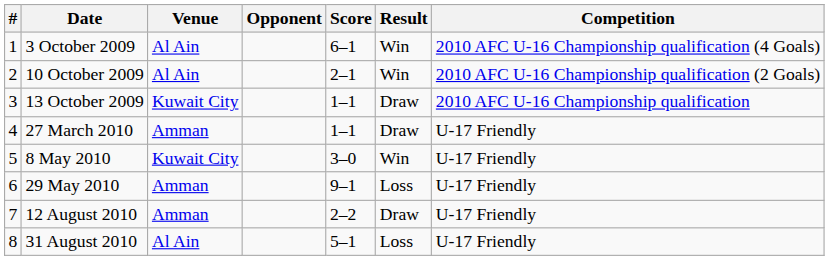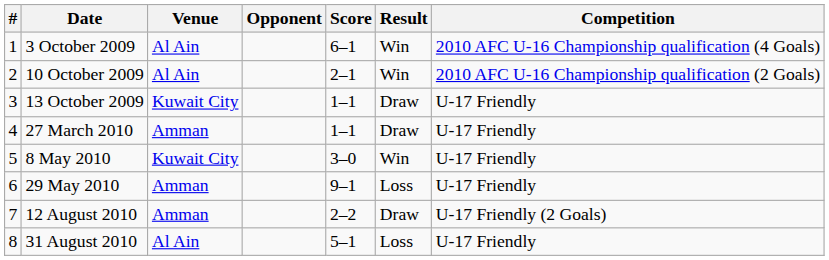 <table class="wikitable">
 <tr>
 <th>#</th>
 <th>Date</th>
 <th>Venue</th>
 <th>Opponent</th>
 <th>Score</th>
 <th>Result</th>
 <th>Competition</th>
 </tr>
 <tr>
 <td>1</td>
 <td>3 October 2009</td>
 <td><a href='#'>Al Ain</a></td>
 <td></td>
 <td>6–1</td>
 <td>Win</td>
 <td><a href='#'>2010 AFC U-16 Championship qualification</a> (4 Goals)</td>
 </tr>
 <tr>
 <td>2</td>
 <td>10 October 2009</td>
 <td><a href='#'>Al Ain</a></td>
 <td></td>
 <td>2–1</td>
 <td>Win</td>
 <td><a href='#'>2010 AFC U-16 Championship qualification</a> (2 Goals)</td>
 </tr>
 <tr>
 <td>3</td>
 <td>13 October 2009</td>
 <td><a href='#'>Kuwait City</a></td>
 <td></td>
 <td>1–1</td>
 <td>Draw</td>
-<td><a href='#'>2010 AFC U-16 Championship qualification</a></td>
+<td>U-17 Friendly</td>
 </tr>
 <tr>
 <td>4</td>
 <td>27 March 2010</td>
 <td><a href='#'>Amman</a></td>
 <td></td>
 <td>1–1</td>
 <td>Draw</td>
 <td>U-17 Friendly</td>
 </tr>
 <tr>
 <td>5</td>
 <td>8 May 2010</td>
 <td><a href='#'>Kuwait City</a></td>
 <td></td>
 <td>3–0</td>
 <td>Win</td>
 <td>U-17 Friendly</td>
 </tr>
 <tr>
 <td>6</td>
 <td>29 May 2010</td>
 <td><a href='#'>Amman</a></td>
 <td></td>
 <td>9–1</td>
 <td>Loss</td>
 <td>U-17 Friendly</td>
 </tr>
 <tr>
 <td>7</td>
 <td>12 August 2010</td>
 <td><a href='#'>Amman</a></td>
 <td></td>
 <td>2–2</td>
 <td>Draw</td>
-<td>U-17 Friendly</td>
+<td>U-17 Friendly (2 Goals)</td>
 </tr>
 <tr>
 <td>8</td>
 <td>31 August 2010</td>
 <td><a href='#'>Al Ain</a></td>
 <td></td>
 <td>5–1</td>
 <td>Loss</td>
 <td>U-17 Friendly</td>
 </tr>
 </table>
